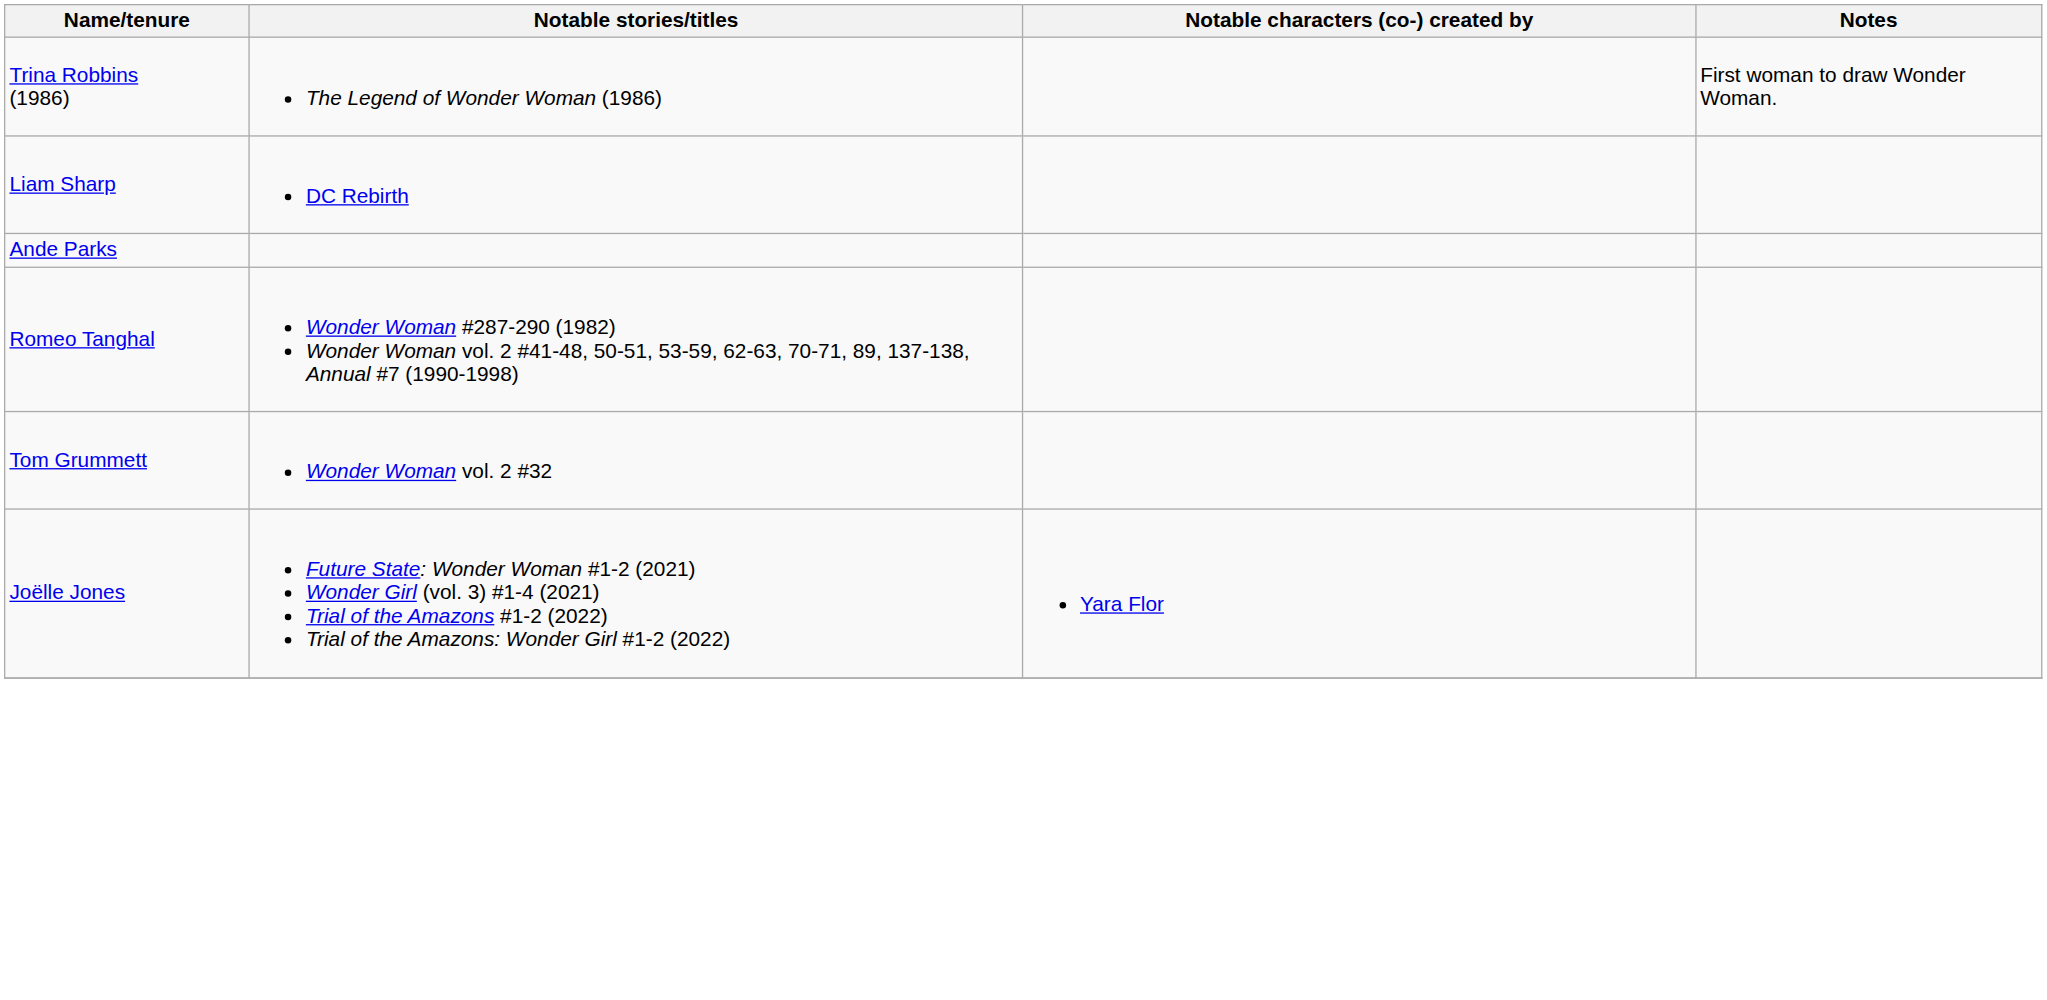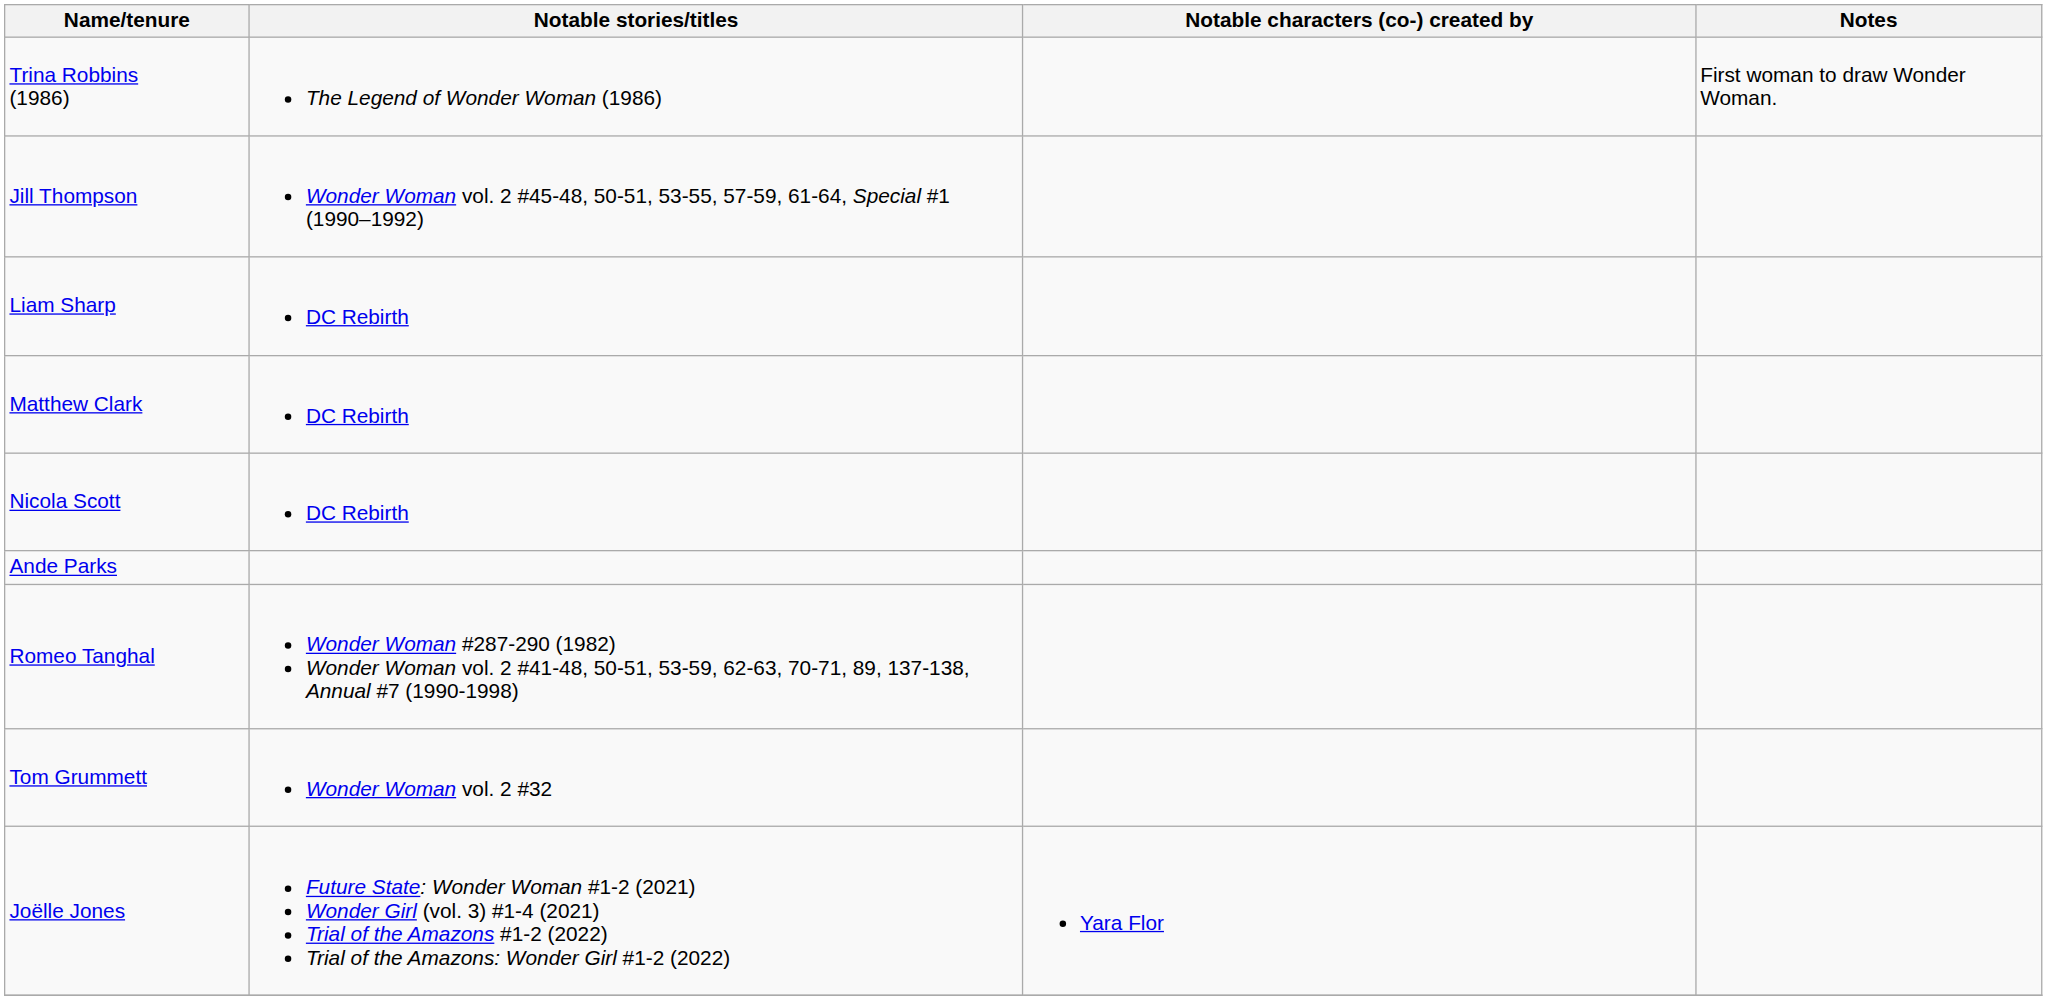 <table class="wikitable">
 <tr>
 <th width="12%">Name/tenure</th>
 <th width="38%">Notable stories/titles</th>
 <th width="33%">Notable characters (co-) created by</th>
 <th width="25%">Notes</th>
 </tr>
 <tr>
 <td><a href='#'>Trina Robbins</a><br>(1986)</td>
 <td><br><ul><li><em>The Legend of Wonder Woman</em> (1986)</li></ul></td>
 <td></td>
 <td>First woman to draw Wonder Woman.</td>
 </tr>
 <tr>
+<td><a href='#'>Jill Thompson</a></td>
+<td><br><ul><li><em><a href='#'>Wonder Woman</a></em> vol. 2 #45-48, 50-51, 53-55, 57-59, 61-64, <em>Special</em> #1 (1990–1992)</li></ul></td>
+<td></td>
+<td></td>
+</tr>
+<tr>
 <td><a href='#'>Liam Sharp</a><br></td>
+<td><br><ul><li><a href='#'>DC Rebirth</a></li></ul></td>
+<td></td>
+<td></td>
+</tr>
+<tr>
+<td><a href='#'>Matthew Clark</a></td>
+<td><br><ul><li><a href='#'>DC Rebirth</a></li></ul></td>
+<td></td>
+<td></td>
+</tr>
+<tr>
+<td><a href='#'>Nicola Scott</a></td>
 <td><br><ul><li><a href='#'>DC Rebirth</a></li></ul></td>
 <td></td>
 <td></td>
 </tr>
 <tr>
 <td><a href='#'>Ande Parks</a></td>
 <td></td>
 <td></td>
 <td></td>
 </tr>
 <tr>
 <td><a href='#'>Romeo Tanghal</a></td>
 <td><br><ul><li><em><a href='#'>Wonder Woman</a></em> #287-290 (1982)</li><li><em>Wonder Woman</em> vol. 2 #41-48, 50-51, 53-59, 62-63, 70-71, 89, 137-138, <em>Annual</em> #7 (1990-1998)</li></ul></td>
 <td></td>
 <td></td>
 </tr>
 <tr>
 <td><a href='#'>Tom Grummett</a></td>
 <td><br><ul><li><em><a href='#'>Wonder Woman</a></em> vol. 2 #32</li></ul></td>
 <td></td>
 <td></td>
 </tr>
 <tr>
 <td><a href='#'>Joëlle Jones</a></td>
 <td><br><ul><li><em><a href='#'>Future State</a>: Wonder Woman</em> #1-2 (2021)</li><li><em><a href='#'>Wonder Girl</a></em> (vol. 3) #1-4 (2021)</li><li><em><a href='#'>Trial of the Amazons</a></em> #1-2 (2022)</li><li><em>Trial of the Amazons: Wonder Girl</em> #1-2 (2022)</li></ul></td>
 <td><br><ul><li><a href='#'>Yara Flor</a></li></ul></td>
 <td></td>
 </tr>
 <tr>
 </tr>
 </table>
